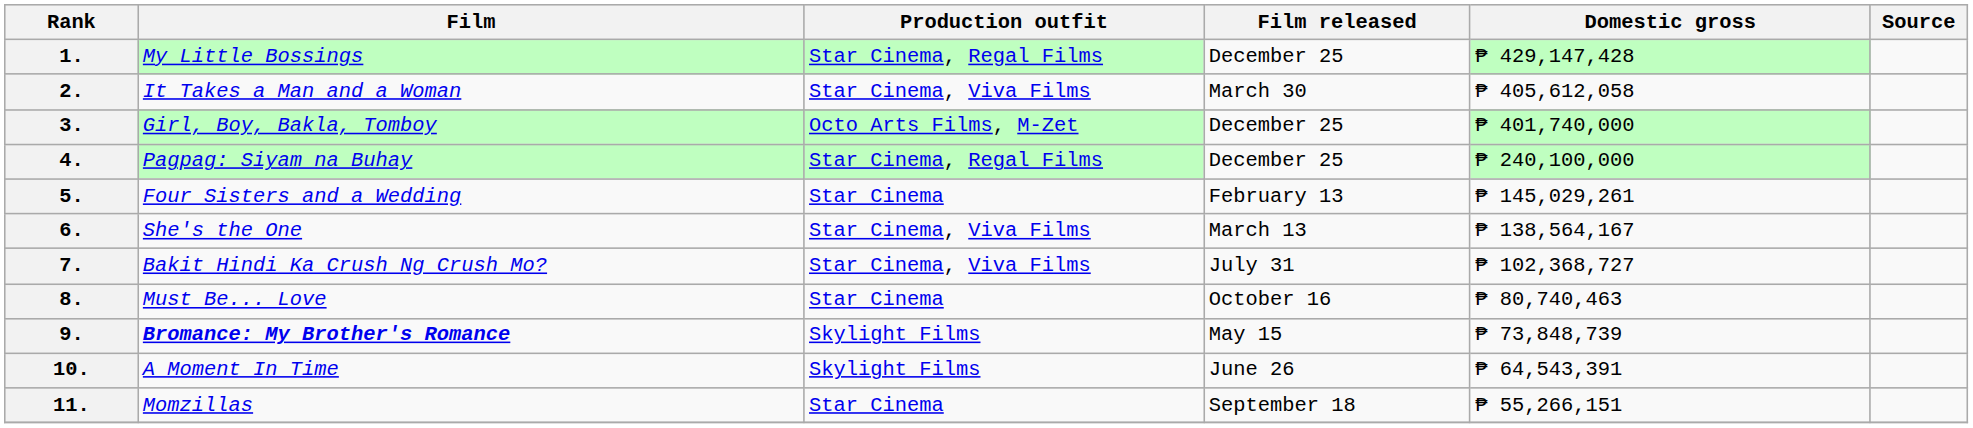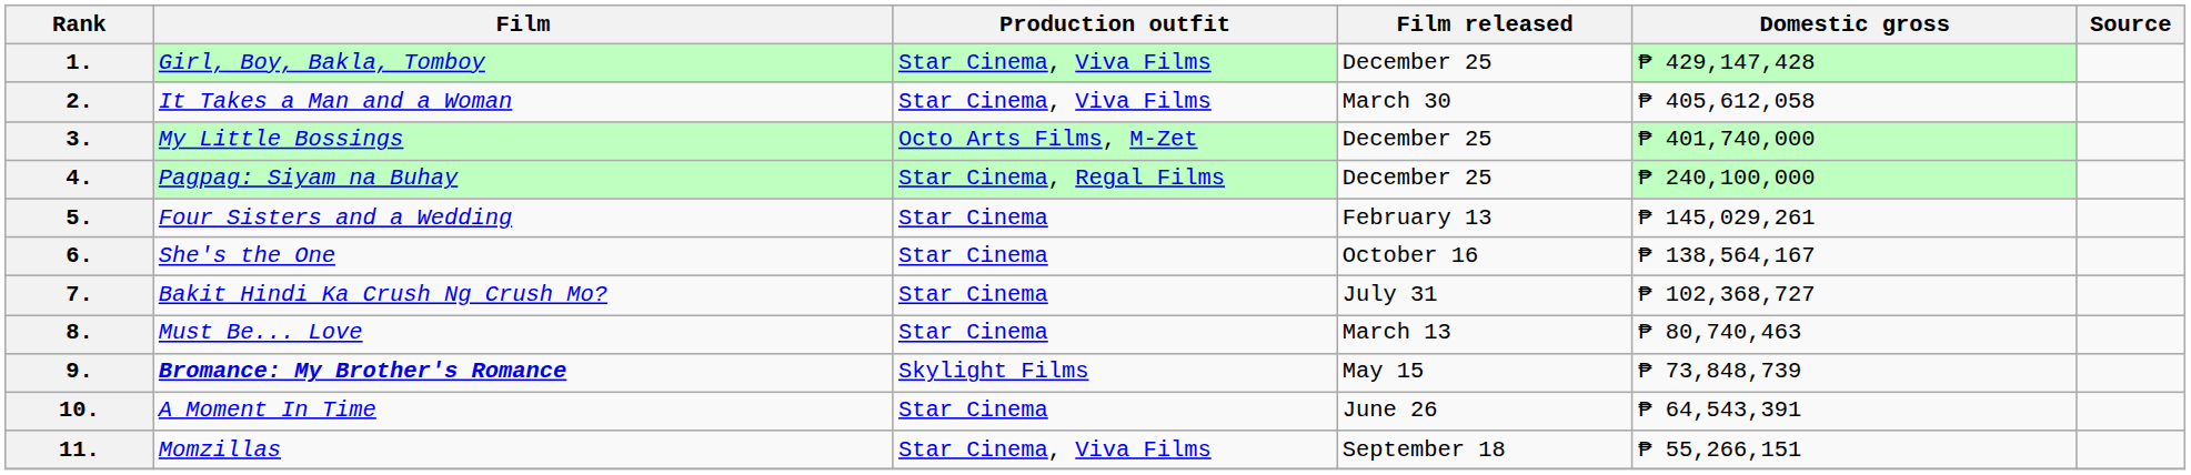 <table class="wikitable" style="text-align:left; font-size:100%; line-height:16px;">
 <tr>
 <th style="width:05%;">Rank</th>
 <th style="width:25%;">Film</th>
 <th style="width:15%;">Production outfit</th>
 <th style="width:10%;">Film released</th>
 <th style="width:15%;">Domestic gross</th>
 <th style="width:02%;">Source</th>
 </tr>
 <tr>
 <th>1.</th>
-<td style="background:#BFFFC0;"><em><a href='#'>My Little Bossings</a></em></td>
-<td style="background:#BFFFC0;"><a href='#'>Star Cinema</a>, <a href='#'>Regal Films</a></td>
+<td style="background:#BFFFC0;"><em><a href='#'>Girl, Boy, Bakla, Tomboy</a></em></td>
+<td style="background:#BFFFC0;"><a href='#'>Star Cinema</a>, <a href='#'>Viva Films</a></td>
 <td>December 25</td>
 <td style="background:#BFFFC0;">₱ 429,147,428</td>
 <td style="text-align:center;"></td>
 </tr>
 <tr>
 <th>2.</th>
 <td><em><a href='#'>It Takes a Man and a Woman</a></em></td>
 <td><a href='#'>Star Cinema</a>, <a href='#'>Viva Films</a></td>
 <td>March 30</td>
 <td>₱ 405,612,058</td>
 <td style="text-align:center;"></td>
 </tr>
 <tr>
 <th>3.</th>
-<td style="background:#BFFFC0;"><em><a href='#'>Girl, Boy, Bakla, Tomboy</a></em></td>
+<td style="background:#BFFFC0;"><em><a href='#'>My Little Bossings</a></em></td>
 <td style="background:#BFFFC0;"><a href='#'>Octo Arts Films</a>, <a href='#'>M-Zet</a></td>
 <td>December 25</td>
 <td style="background:#BFFFC0;">₱ 401,740,000 </td>
 <td style="text-align:center;"></td>
 </tr>
 <tr>
 <th>4.</th>
 <td style="background:#BFFFC0;"><em><a href='#'>Pagpag: Siyam na Buhay</a></em></td>
 <td style="background:#BFFFC0;"><a href='#'>Star Cinema</a>, <a href='#'>Regal Films</a></td>
 <td>December 25</td>
 <td style="background:#BFFFC0; text-align:left;">₱ 240,100,000 </td>
 <td style="text-align:center;"></td>
 </tr>
 <tr>
 <th>5.</th>
 <td><em><a href='#'>Four Sisters and a Wedding</a></em></td>
 <td><a href='#'>Star Cinema</a></td>
 <td>February 13</td>
 <td>₱ 145,029,261</td>
 <td style="text-align:center;"></td>
 </tr>
 <tr>
 <th>6.</th>
 <td><em><a href='#'>She's the One</a></em></td>
-<td><a href='#'>Star Cinema</a>, <a href='#'>Viva Films</a></td>
-<td>March 13</td>
+<td><a href='#'>Star Cinema</a></td>
+<td>October 16</td>
 <td>₱ 138,564,167</td>
 <td style="text-align:center;"></td>
 </tr>
 <tr>
 <th>7.</th>
 <td><em><a href='#'>Bakit Hindi Ka Crush Ng Crush Mo?</a></em></td>
-<td><a href='#'>Star Cinema</a>, <a href='#'>Viva Films</a></td>
+<td><a href='#'>Star Cinema</a></td>
 <td>July 31</td>
 <td>₱ 102,368,727</td>
 <td style="text-align:center;"></td>
 </tr>
 <tr>
 <th>8.</th>
 <td><em><a href='#'>Must Be... Love</a></em></td>
 <td><a href='#'>Star Cinema</a></td>
-<td>October 16</td>
+<td>March 13</td>
 <td>₱ 80,740,463</td>
 <td style="text-align:center;"></td>
 </tr>
 <tr>
 <th>9.</th>
 <td><strong><em><a href='#'>Bromance: My Brother's Romance</a></em></strong></td>
 <td><a href='#'>Skylight Films</a></td>
 <td>May 15</td>
 <td>₱ 73,848,739</td>
 <td style="text-align:center;"></td>
 </tr>
 <tr>
 <th>10.</th>
 <td><em><a href='#'>A Moment In Time</a></em></td>
-<td><a href='#'>Skylight Films</a></td>
+<td><a href='#'>Star Cinema</a></td>
 <td>June 26</td>
 <td>₱ 64,543,391</td>
 <td style="text-align:center;"></td>
 </tr>
 <tr>
 <th>11.</th>
 <td><em><a href='#'>Momzillas</a></em></td>
-<td><a href='#'>Star Cinema</a></td>
+<td><a href='#'>Star Cinema</a>, <a href='#'>Viva Films</a></td>
 <td>September 18</td>
 <td>₱ 55,266,151</td>
 <td style="text-align:center;"></td>
 </tr>
 <tr>
 </tr>
 </table>
